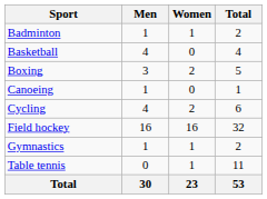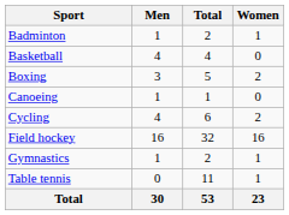 <table class="wikitable sortable" style="text-align:center;">
 <tr>
 <th width=150>Sport</th>
 <th width=55>Men</th>
+<th width=55>Total</th>
 <th width=55>Women</th>
-<th width=55>Total</th>
 </tr>
 <tr>
 <td align=left><a href='#'>Badminton</a></td>
 <td>1</td>
+<td>2</td>
 <td>1</td>
-<td>2</td>
 </tr>
 <tr>
 <td align=left><a href='#'>Basketball</a></td>
 <td>4</td>
+<td>4</td>
 <td>0</td>
-<td>4</td>
 </tr>
 <tr>
 <td align=left><a href='#'>Boxing</a></td>
 <td>3</td>
+<td>5</td>
 <td>2</td>
-<td>5</td>
 </tr>
 <tr>
 <td align=left><a href='#'>Canoeing</a></td>
 <td>1</td>
+<td>1</td>
 <td>0</td>
-<td>1</td>
 </tr>
 <tr>
 <td align=left><a href='#'>Cycling</a></td>
 <td>4</td>
+<td>6</td>
 <td>2</td>
-<td>6</td>
 </tr>
 <tr>
 <td align=left><a href='#'>Field hockey</a></td>
 <td>16</td>
+<td>32</td>
 <td>16</td>
-<td>32</td>
 </tr>
 <tr>
 <td align=left><a href='#'>Gymnastics</a></td>
 <td>1</td>
+<td>2</td>
 <td>1</td>
-<td>2</td>
 </tr>
 <tr>
 <td align=left><a href='#'>Table tennis</a></td>
 <td>0</td>
+<td>11</td>
 <td>1</td>
-<td>11</td>
 </tr>
 <tr>
 <th>Total</th>
 <th>30</th>
+<th>53</th>
 <th>23</th>
-<th>53</th>
 </tr>
 </table>
